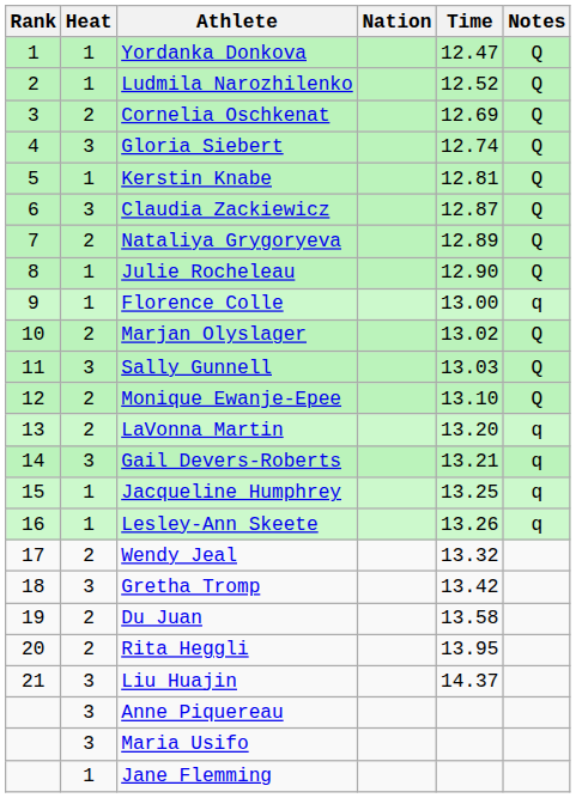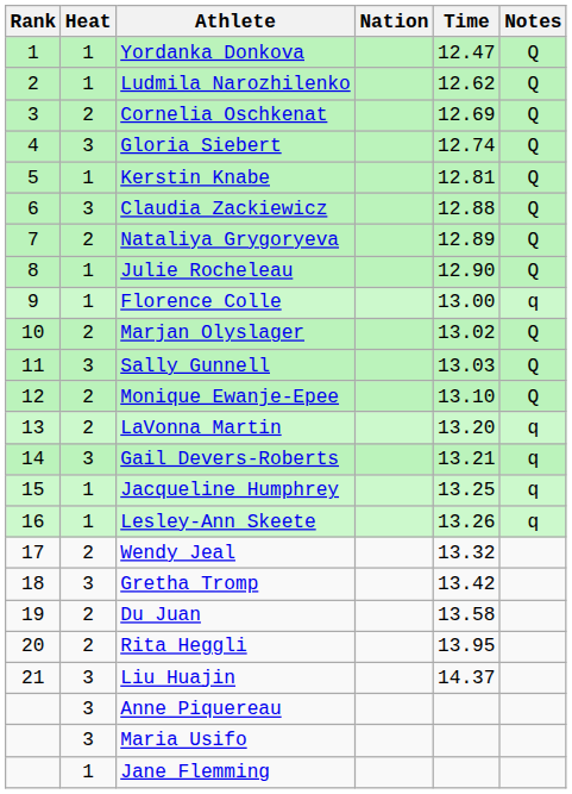 <table class="wikitable sortable" style="text-align:center">
 <tr>
 <th>Rank</th>
 <th>Heat</th>
 <th>Athlete</th>
 <th>Nation</th>
 <th>Time</th>
 <th>Notes</th>
 </tr>
 <tr bgcolor=bbf3bb>
 <td>1</td>
 <td>1</td>
 <td align="left"><a href='#'>Yordanka Donkova</a></td>
 <td align=left></td>
 <td>12.47</td>
 <td>Q</td>
 </tr>
 <tr bgcolor=bbf3bb>
 <td>2</td>
 <td>1</td>
 <td align="left"><a href='#'>Ludmila Narozhilenko</a></td>
 <td align=left></td>
-<td>12.52</td>
+<td>12.62</td>
 <td>Q</td>
 </tr>
 <tr bgcolor=bbf3bb>
 <td>3</td>
 <td>2</td>
 <td align="left"><a href='#'>Cornelia Oschkenat</a></td>
 <td align=left></td>
 <td>12.69</td>
 <td>Q</td>
 </tr>
 <tr bgcolor=bbf3bb>
 <td>4</td>
 <td>3</td>
 <td align="left"><a href='#'>Gloria Siebert</a></td>
 <td align=left></td>
 <td>12.74</td>
 <td>Q</td>
 </tr>
 <tr bgcolor=bbf3bb>
 <td>5</td>
 <td>1</td>
 <td align="left"><a href='#'>Kerstin Knabe</a></td>
 <td align=left></td>
 <td>12.81</td>
 <td>Q</td>
 </tr>
 <tr bgcolor=bbf3bb>
 <td>6</td>
 <td>3</td>
 <td align="left"><a href='#'>Claudia Zackiewicz</a></td>
 <td align=left></td>
-<td>12.87</td>
+<td>12.88</td>
 <td>Q</td>
 </tr>
 <tr bgcolor=bbf3bb>
 <td>7</td>
 <td>2</td>
 <td align="left"><a href='#'>Nataliya Grygoryeva</a></td>
 <td align=left></td>
 <td>12.89</td>
 <td>Q</td>
 </tr>
 <tr bgcolor=bbf3bb>
 <td>8</td>
 <td>1</td>
 <td align="left"><a href='#'>Julie Rocheleau</a></td>
 <td align=left></td>
 <td>12.90</td>
 <td>Q</td>
 </tr>
 <tr bgcolor=ccf9cc>
 <td>9</td>
 <td>1</td>
 <td align="left"><a href='#'>Florence Colle</a></td>
 <td align=left></td>
 <td>13.00</td>
 <td>q</td>
 </tr>
 <tr bgcolor=bbf3bb>
 <td>10</td>
 <td>2</td>
 <td align="left"><a href='#'>Marjan Olyslager</a></td>
 <td align=left></td>
 <td>13.02</td>
 <td>Q</td>
 </tr>
 <tr bgcolor=bbf3bb>
 <td>11</td>
 <td>3</td>
 <td align="left"><a href='#'>Sally Gunnell</a></td>
 <td align=left></td>
 <td>13.03</td>
 <td>Q</td>
 </tr>
 <tr bgcolor=bbf3bb>
 <td>12</td>
 <td>2</td>
 <td align="left"><a href='#'>Monique Ewanje-Epee</a></td>
 <td align=left></td>
 <td>13.10</td>
 <td>Q</td>
 </tr>
 <tr bgcolor=ccf9cc>
 <td>13</td>
 <td>2</td>
 <td align="left"><a href='#'>LaVonna Martin</a></td>
 <td align=left></td>
 <td>13.20</td>
 <td>q</td>
 </tr>
 <tr bgcolor=bbf3bb>
 <td>14</td>
 <td>3</td>
 <td align="left"><a href='#'>Gail Devers-Roberts</a></td>
 <td align=left></td>
 <td>13.21</td>
 <td>q</td>
 </tr>
 <tr bgcolor=ccf9cc>
 <td>15</td>
 <td>1</td>
 <td align="left"><a href='#'>Jacqueline Humphrey</a></td>
 <td align=left></td>
 <td>13.25</td>
 <td>q</td>
 </tr>
 <tr bgcolor=ccf9cc>
 <td>16</td>
 <td>1</td>
 <td align="left"><a href='#'>Lesley-Ann Skeete</a></td>
 <td align=left></td>
 <td>13.26</td>
 <td>q</td>
 </tr>
 <tr>
 <td>17</td>
 <td>2</td>
 <td align="left"><a href='#'>Wendy Jeal</a></td>
 <td align=left></td>
 <td>13.32</td>
 <td></td>
 </tr>
 <tr>
 <td>18</td>
 <td>3</td>
 <td align="left"><a href='#'>Gretha Tromp</a></td>
 <td align=left></td>
 <td>13.42</td>
 <td></td>
 </tr>
 <tr>
 <td>19</td>
 <td>2</td>
 <td align="left"><a href='#'>Du Juan</a></td>
 <td align=left></td>
 <td>13.58</td>
 <td></td>
 </tr>
 <tr>
 <td>20</td>
 <td>2</td>
 <td align="left"><a href='#'>Rita Heggli</a></td>
 <td align=left></td>
 <td>13.95</td>
 <td></td>
 </tr>
 <tr>
 <td>21</td>
 <td>3</td>
 <td align="left"><a href='#'>Liu Huajin</a></td>
 <td align=left></td>
 <td>14.37</td>
 <td></td>
 </tr>
 <tr>
 <td></td>
 <td>3</td>
 <td align="left"><a href='#'>Anne Piquereau</a></td>
 <td align=left></td>
 <td></td>
 <td></td>
 </tr>
 <tr>
 <td></td>
 <td>3</td>
 <td align="left"><a href='#'>Maria Usifo</a></td>
 <td align=left></td>
 <td></td>
 <td></td>
 </tr>
 <tr>
 <td></td>
 <td>1</td>
 <td align="left"><a href='#'>Jane Flemming</a></td>
 <td align=left></td>
 <td></td>
 <td></td>
 </tr>
 </table>
